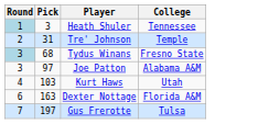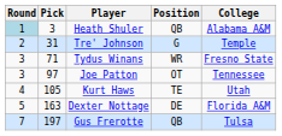 <table class="wikitable sortable sortable"  style="text-align:center;">
 <tr>
 <th>Round</th>
 <th>Pick</th>
 <th>Player</th>
+<th>Position</th>
 <th>College</th>
 </tr>
 <tr>
 <td style="background: lightblue;">1</td>
 <td>3</td>
 <td><a href='#'>Heath Shuler</a></td>
-<td><a href='#'>Tennessee</a></td>
+<td>QB</td>
+<td><a href='#'>Alabama A&M</a></td>
 </tr>
 <tr style="background:#d0e7ff;">
 <td>2</td>
 <td>31</td>
 <td><a href='#'>Tre' Johnson</a></td>
+<td>G</td>
 <td><a href='#'>Temple</a></td>
 </tr>
 <tr>
-<td style="background: lightblue;">3</td>
-<td>68</td>
+<td>3</td>
+<td>71</td>
 <td><a href='#'>Tydus Winans</a></td>
+<td>WR</td>
 <td><a href='#'>Fresno State</a></td>
 </tr>
 <tr>
 <td>3</td>
 <td>97</td>
 <td><a href='#'>Joe Patton</a></td>
-<td><a href='#'>Alabama A&M</a></td>
+<td>OT</td>
+<td><a href='#'>Tennessee</a></td>
 </tr>
 <tr>
 <td>4</td>
-<td>103</td>
+<td>105</td>
 <td><a href='#'>Kurt Haws</a></td>
+<td>TE</td>
 <td><a href='#'>Utah</a></td>
 </tr>
 <tr>
-<td>6</td>
+<td>5</td>
 <td>163</td>
 <td><a href='#'>Dexter Nottage</a></td>
+<td>DE</td>
 <td><a href='#'>Florida A&M</a></td>
 </tr>
 <tr style="background:#d0e7ff;">
 <td>7</td>
 <td>197</td>
 <td><a href='#'>Gus Frerotte</a></td>
+<td>QB</td>
 <td><a href='#'>Tulsa</a></td>
 </tr>
 </table>
